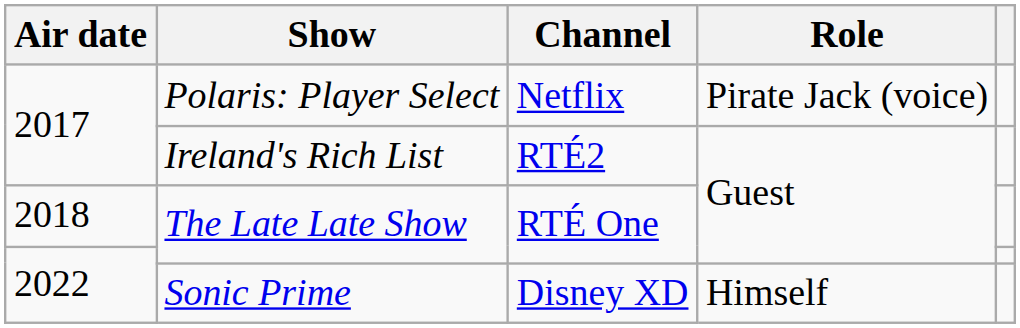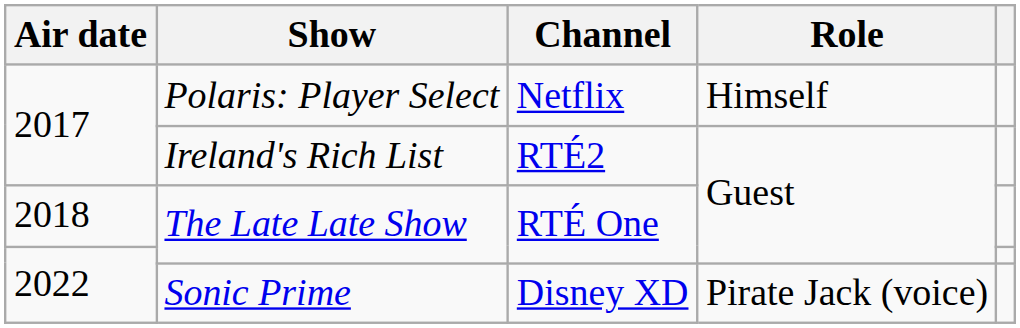 <table class="wikitable sortable">
 <tr>
 <th>Air date</th>
 <th>Show</th>
 <th>Channel</th>
 <th>Role</th>
 <th class="unsortable"></th>
 </tr>
 <tr>
 <td rowspan="2">2017</td>
 <td><em>Polaris: Player Select</em></td>
 <td><a href='#'>Netflix</a></td>
-<td>Pirate Jack (voice)</td>
+<td>Himself</td>
 <td></td>
 </tr>
 <tr>
 <td><em>Ireland's Rich List</em></td>
 <td><a href='#'>RTÉ2</a></td>
 <td rowspan="3">Guest</td>
 <td></td>
 </tr>
 <tr>
 <td>2018</td>
 <td rowspan="2"><em><a href='#'>The Late Late Show</a></em></td>
 <td rowspan="2"><a href='#'>RTÉ One</a></td>
 <td></td>
 </tr>
 <tr>
 <td rowspan="2">2022</td>
 <td></td>
 </tr>
 <tr>
 <td><em><a href='#'>Sonic Prime</a></em></td>
 <td><a href='#'>Disney XD</a></td>
-<td>Himself</td>
+<td>Pirate Jack (voice)</td>
 <td></td>
 </tr>
 </table>
